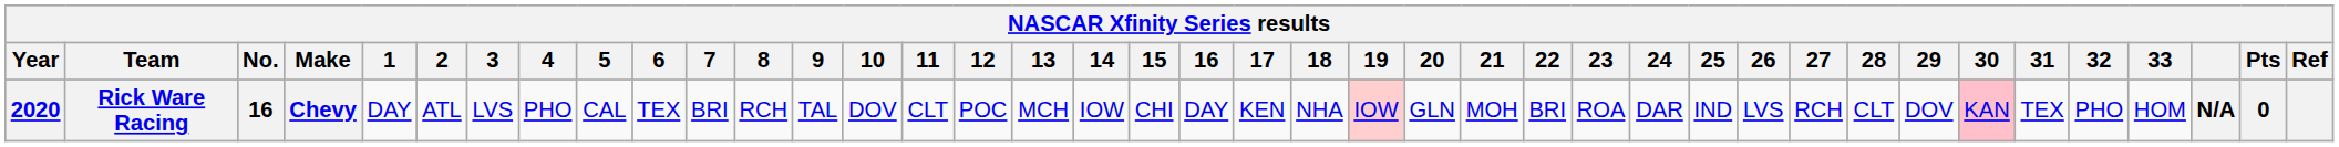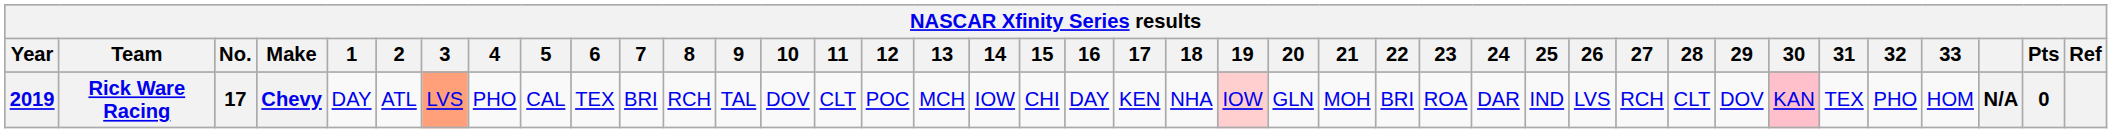 <table class="wikitable" style="text-align:center; font-size:75%">
 <tr>
 <th colspan=42><a href='#'>NASCAR Xfinity Series</a> results</th>
 </tr>
 <tr>
 <th>Year</th>
 <th>Team</th>
 <th>No.</th>
 <th>Make</th>
 <th>1</th>
 <th>2</th>
 <th>3</th>
 <th>4</th>
 <th>5</th>
 <th>6</th>
 <th>7</th>
 <th>8</th>
 <th>9</th>
 <th>10</th>
 <th>11</th>
 <th>12</th>
 <th>13</th>
 <th>14</th>
 <th>15</th>
 <th>16</th>
 <th>17</th>
 <th>18</th>
 <th>19</th>
 <th>20</th>
 <th>21</th>
 <th>22</th>
 <th>23</th>
 <th>24</th>
 <th>25</th>
 <th>26</th>
 <th>27</th>
 <th>28</th>
 <th>29</th>
 <th>30</th>
 <th>31</th>
 <th>32</th>
 <th>33</th>
 <th></th>
 <th>Pts</th>
 <th>Ref</th>
 </tr>
 <tr>
-<th><a href='#'>2020</a></th>
+<th><a href='#'>2019</a></th>
 <th><a href='#'>Rick Ware Racing</a></th>
-<th>16</th>
+<th>17</th>
 <th><a href='#'>Chevy</a></th>
 <td><a href='#'>DAY</a></td>
 <td><a href='#'>ATL</a></td>
-<td><a href='#'>LVS</a></td>
+<td style="background: lightsalmon;"><a href='#'>LVS</a></td>
 <td><a href='#'>PHO</a></td>
 <td><a href='#'>CAL</a></td>
 <td><a href='#'>TEX</a></td>
 <td><a href='#'>BRI</a></td>
 <td><a href='#'>RCH</a></td>
 <td><a href='#'>TAL</a></td>
 <td><a href='#'>DOV</a></td>
 <td><a href='#'>CLT</a></td>
 <td><a href='#'>POC</a></td>
 <td><a href='#'>MCH</a></td>
 <td><a href='#'>IOW</a></td>
 <td><a href='#'>CHI</a></td>
 <td><a href='#'>DAY</a></td>
 <td><a href='#'>KEN</a></td>
 <td><a href='#'>NHA</a></td>
 <td style="background:#FFCFCF;"><a href='#'>IOW</a><br></td>
 <td><a href='#'>GLN</a></td>
 <td><a href='#'>MOH</a></td>
 <td><a href='#'>BRI</a></td>
 <td><a href='#'>ROA</a></td>
 <td><a href='#'>DAR</a></td>
 <td><a href='#'>IND</a></td>
 <td><a href='#'>LVS</a></td>
 <td><a href='#'>RCH</a></td>
 <td><a href='#'>CLT</a></td>
 <td><a href='#'>DOV</a></td>
 <td style="background: pink;"><a href='#'>KAN</a></td>
 <td><a href='#'>TEX</a></td>
 <td><a href='#'>PHO</a></td>
 <td><a href='#'>HOM</a></td>
 <th>N/A</th>
 <th>0</th>
 <th></th>
 </tr>
 </table>
